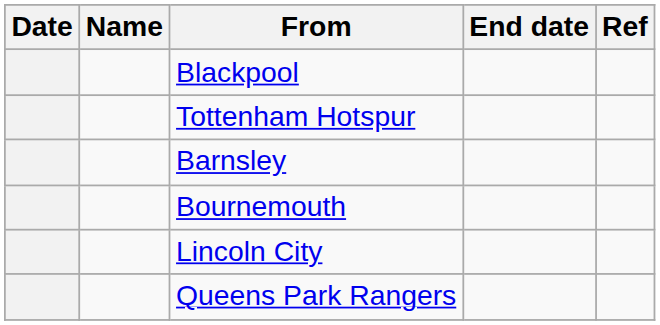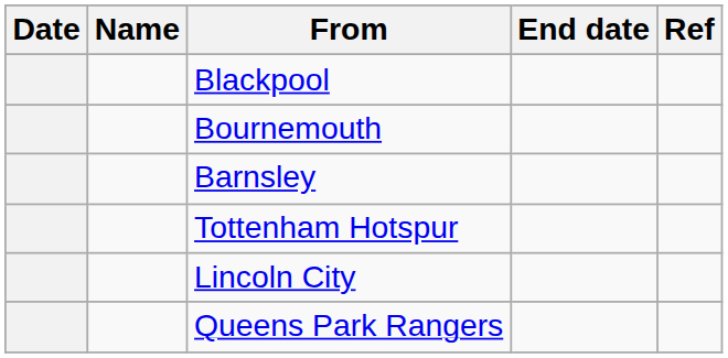 <table class="wikitable plainrowheaders">
 <tr>
 <th scope=col>Date</th>
 <th scope=col>Name</th>
 <th scope=col>From</th>
 <th scope=col>End date</th>
 <th scope=col class=unsortable>Ref</th>
 </tr>
 <tr>
 <th scope=row></th>
 <td></td>
 <td><a href='#'>Blackpool</a></td>
 <td></td>
 <td style="text-align:center;"></td>
 </tr>
 <tr>
 <th scope=row></th>
 <td></td>
-<td><a href='#'>Tottenham Hotspur</a></td>
+<td><a href='#'>Bournemouth</a></td>
 <td></td>
 <td style="text-align:center;"></td>
 </tr>
 <tr>
 <th scope=row></th>
 <td></td>
 <td><a href='#'>Barnsley</a></td>
 <td></td>
 <td style="text-align:center;"></td>
 </tr>
 <tr>
 <th scope=row></th>
 <td></td>
-<td><a href='#'>Bournemouth</a></td>
+<td><a href='#'>Tottenham Hotspur</a></td>
 <td></td>
 <td style="text-align:center;"></td>
 </tr>
 <tr>
 <th scope=row></th>
 <td></td>
 <td><a href='#'>Lincoln City</a></td>
 <td></td>
 <td style="text-align:center;"></td>
 </tr>
 <tr>
 <th scope=row></th>
 <td></td>
 <td><a href='#'>Queens Park Rangers</a></td>
 <td></td>
 <td style="text-align:center;"></td>
 </tr>
 </table>
